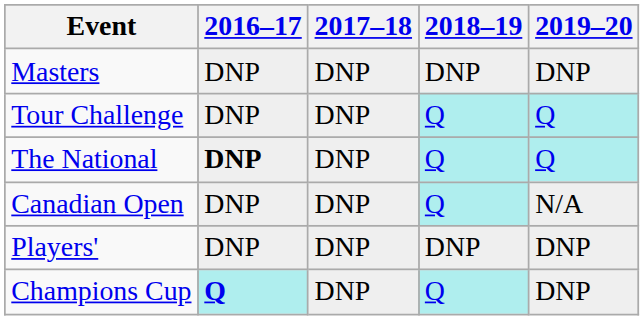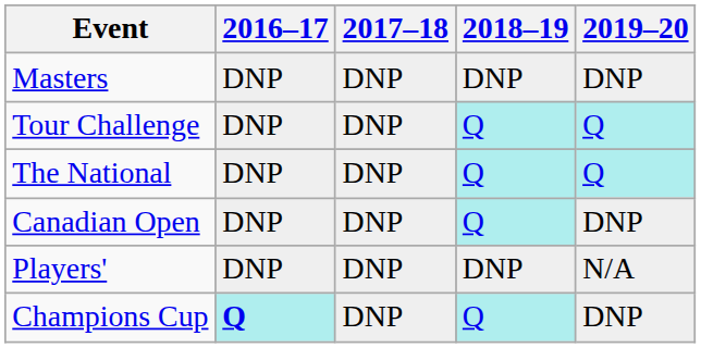 <table class="wikitable" border="1">
 <tr>
 <th>Event</th>
 <th><a href='#'>2016–17</a></th>
 <th><a href='#'>2017–18</a></th>
 <th><a href='#'>2018–19</a></th>
 <th><a href='#'>2019–20</a></th>
 </tr>
 <tr>
 <td><a href='#'>Masters</a></td>
 <td style="background:#EFEFEF;">DNP</td>
 <td style="background:#EFEFEF;">DNP</td>
 <td style="background:#EFEFEF;">DNP</td>
 <td style="background:#EFEFEF;">DNP</td>
 </tr>
 <tr>
 <td><a href='#'>Tour Challenge</a></td>
 <td style="background:#EFEFEF;">DNP</td>
 <td style="background:#EFEFEF;">DNP</td>
 <td style="background:#afeeee;"><a href='#'>Q</a></td>
 <td style="background:#afeeee;"><a href='#'>Q</a></td>
 </tr>
 <tr>
 <td><a href='#'>The National</a></td>
-<td style="background:#EFEFEF;"><strong>DNP</strong></td>
+<td style="background:#EFEFEF;">DNP</td>
 <td style="background:#EFEFEF;">DNP</td>
 <td style="background:#afeeee;"><a href='#'>Q</a></td>
 <td style="background:#afeeee;"><a href='#'>Q</a></td>
 </tr>
 <tr>
 <td><a href='#'>Canadian Open</a></td>
 <td style="background:#EFEFEF;">DNP</td>
 <td style="background:#EFEFEF;">DNP</td>
 <td style="background:#afeeee;"><a href='#'>Q</a></td>
-<td style="background:#EFEFEF;">N/A</td>
+<td style="background:#EFEFEF;">DNP</td>
 </tr>
 <tr>
 <td><a href='#'>Players'</a></td>
 <td style="background:#EFEFEF;">DNP</td>
 <td style="background:#EFEFEF;">DNP</td>
 <td style="background:#EFEFEF;">DNP</td>
-<td style="background:#EFEFEF;">DNP</td>
+<td style="background:#EFEFEF;">N/A</td>
 </tr>
 <tr>
 <td><a href='#'>Champions Cup</a></td>
 <td style="background:#afeeee;"><strong><a href='#'>Q</a></strong></td>
 <td style="background:#EFEFEF;">DNP</td>
 <td style="background:#afeeee;"><a href='#'>Q</a></td>
 <td style="background:#EFEFEF;">DNP</td>
 </tr>
 </table>
